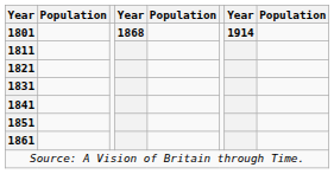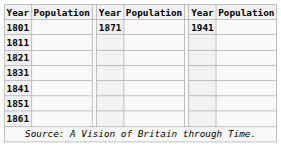 <table class="wikitable floatright">
 <tr>
 <th>Year</th>
 <th>Population</th>
 <th></th>
 <th>Year</th>
 <th>Population</th>
 <th></th>
 <th>Year</th>
 <th>Population</th>
 </tr>
 <tr>
 <th>1801</th>
 <td></td>
 <td rowspan="7"></td>
-<th>1868</th>
+<th>1871</th>
 <td></td>
 <td rowspan="7"></td>
-<th>1914</th>
+<th>1941</th>
 <td></td>
 </tr>
 <tr>
 <th>1811</th>
 <td></td>
 <th></th>
 <td></td>
 <th></th>
 <td></td>
 </tr>
 <tr>
 <th>1821</th>
 <td></td>
 <th></th>
 <td></td>
 <th></th>
 <td></td>
 </tr>
 <tr>
 <th>1831</th>
 <td></td>
 <th></th>
 <td></td>
 <th></th>
 <td></td>
 </tr>
 <tr>
 <th>1841</th>
 <td></td>
 <th></th>
 <td></td>
 <th></th>
 <td></td>
 </tr>
 <tr>
 <th>1851</th>
 <td></td>
 <th></th>
 <td></td>
 <th></th>
 <td></td>
 </tr>
 <tr>
 <th>1861</th>
 <td></td>
 <th></th>
 <td></td>
 <th></th>
 <td></td>
 </tr>
 <tr>
 <td colspan="8" style="text-align:center;font-size:100%;"><em>Source: A Vision of Britain through Time.</em></td>
 </tr>
 </table>
